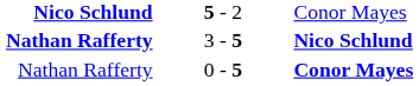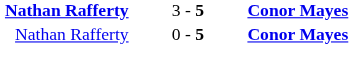 <table style="text-align:center">
 <tr>
 <th width=223></th>
 <th width=100></th>
 <th width=223></th>
 </tr>
 <tr>
-<td align=right><strong><a href='#'>Nico Schlund</a></strong> </td>
-<td><strong>5</strong> - 2</td>
-<td align=left> <a href='#'>Conor Mayes</a></td>
-</tr>
-<tr>
 <td align=right><strong><a href='#'>Nathan Rafferty</a> </strong></td>
 <td>3 - <strong>5</strong></td>
-<td align=left> <strong><a href='#'>Nico Schlund</a></strong></td>
+<td align=left> <strong><a href='#'>Conor Mayes</a></strong></td>
 </tr>
 <tr>
 <td align=right><a href='#'>Nathan Rafferty</a> </td>
 <td>0 - <strong>5</strong></td>
 <td align=left> <strong><a href='#'>Conor Mayes</a></strong></td>
 </tr>
 </table>
